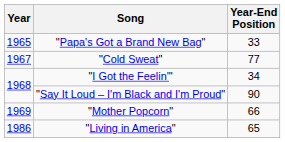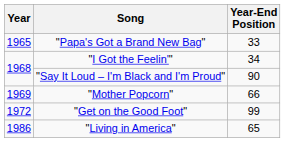 <table class="wikitable plainrowheaders" style="text-align:center;" border="1">
 <tr>
 <th>Year</th>
 <th>Song</th>
 <th>Year-End<br>Position</th>
 </tr>
 <tr>
 <td scope="row"><a href='#'>1965</a></td>
 <td>"<a href='#'>Papa's Got a Brand New Bag</a>"</td>
 <td>33</td>
-</tr>
-<tr>
-<td scope="row"><a href='#'>1967</a></td>
-<td>"<a href='#'>Cold Sweat</a>"</td>
-<td>77</td>
 </tr>
 <tr>
 <td scope="row" rowspan="2"><a href='#'>1968</a></td>
 <td>"<a href='#'>I Got the Feelin'</a>"</td>
 <td>34</td>
 </tr>
 <tr>
 <td>"<a href='#'>Say It Loud – I'm Black and I'm Proud</a>"</td>
 <td>90</td>
 </tr>
 <tr>
 <td scope="row"><a href='#'>1969</a></td>
 <td>"<a href='#'>Mother Popcorn</a>"</td>
 <td>66</td>
 </tr>
 <tr>
+<td scope="row"><a href='#'>1972</a></td>
+<td>"<a href='#'>Get on the Good Foot</a>"</td>
+<td>99</td>
+</tr>
+<tr>
 <td scope="row"><a href='#'>1986</a></td>
 <td>"<a href='#'>Living in America</a>"</td>
 <td>65</td>
 </tr>
 </table>
